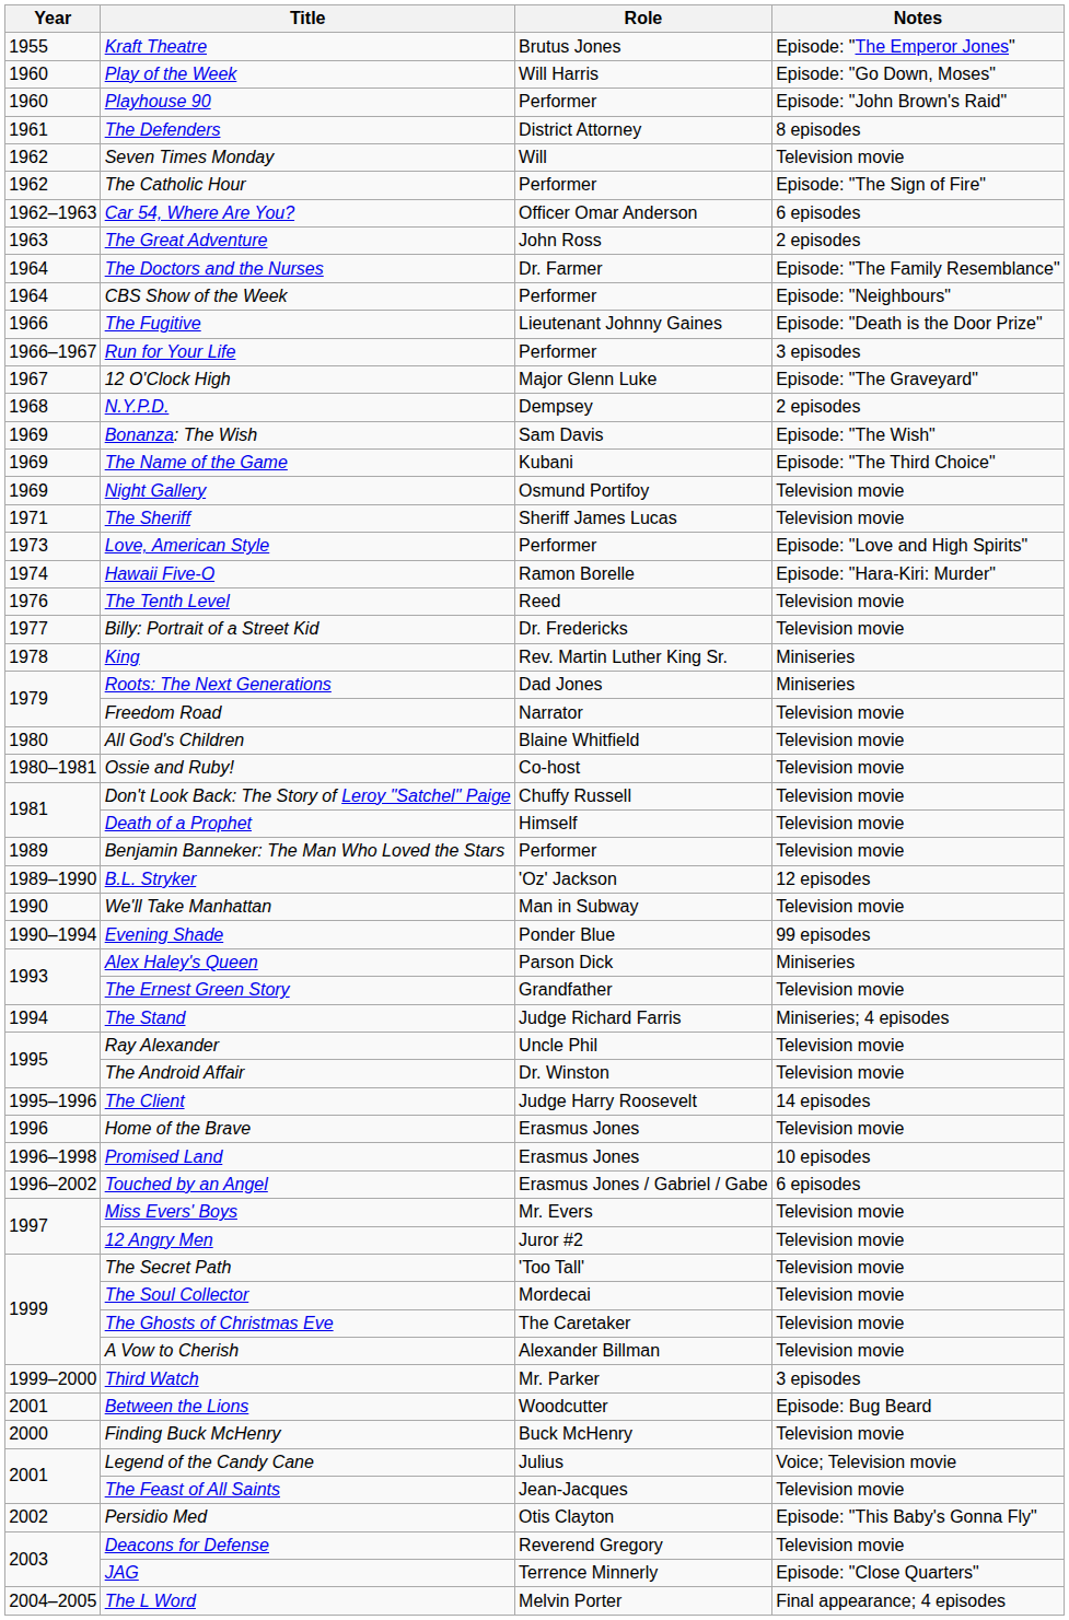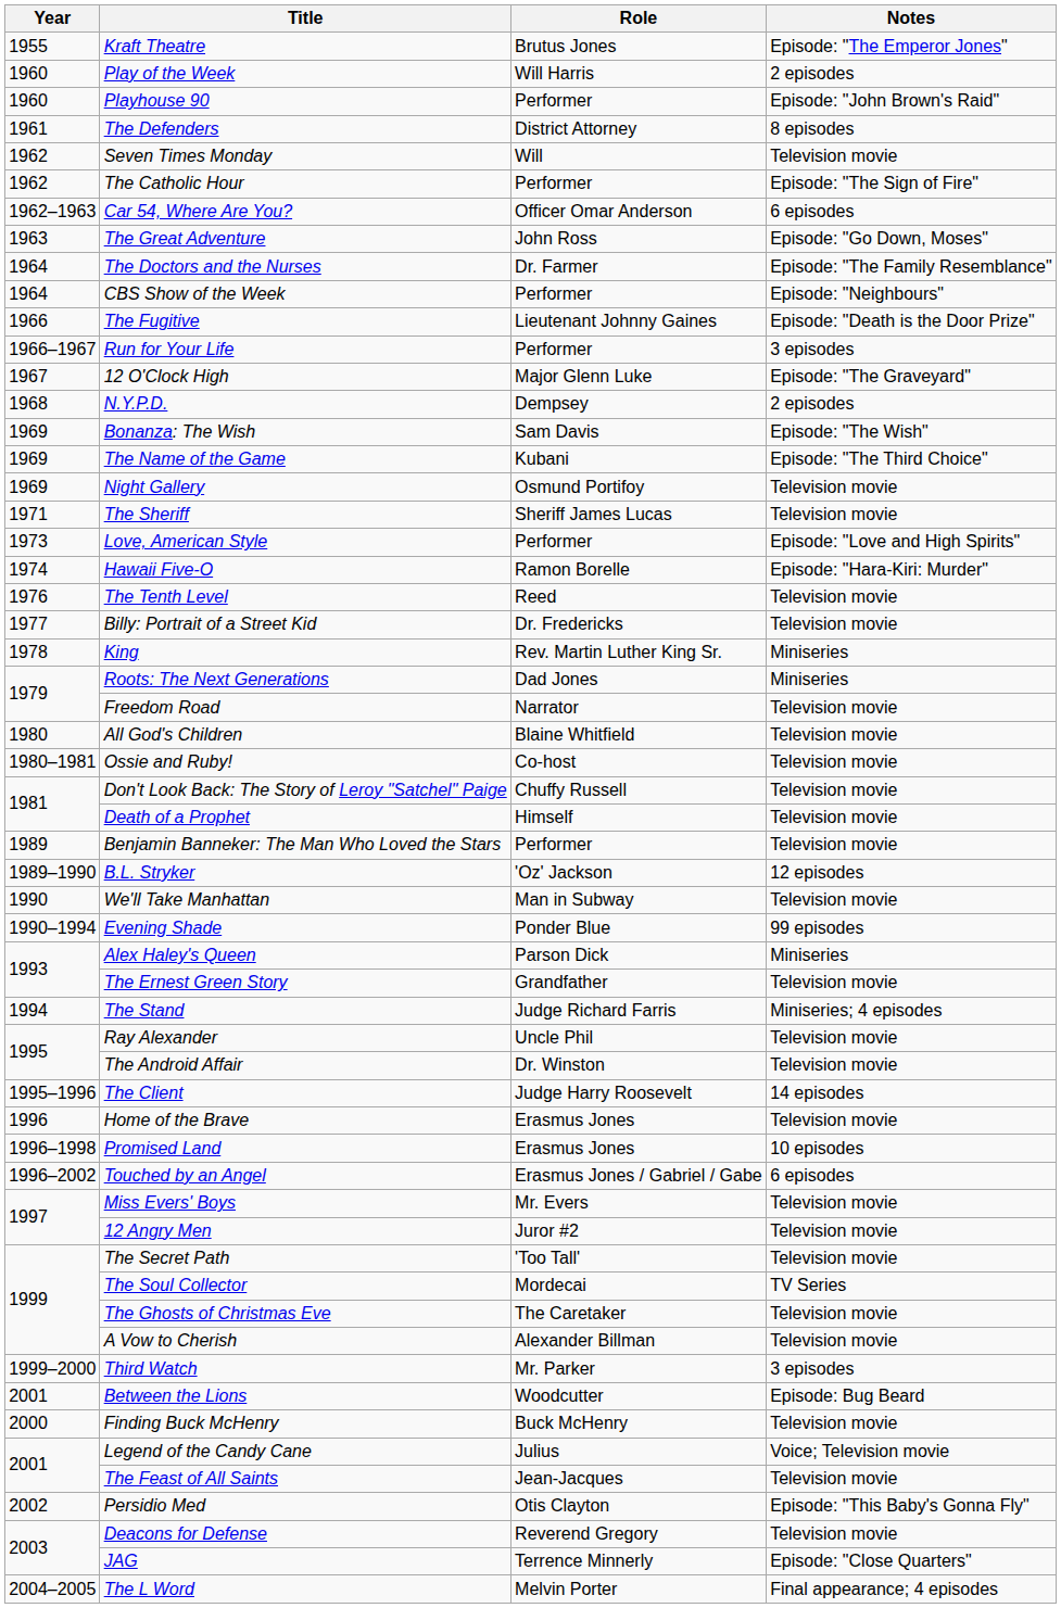 <table class="wikitable">
 <tr>
 <th>Year</th>
 <th>Title</th>
 <th>Role</th>
 <th>Notes</th>
 </tr>
 <tr>
 <td>1955</td>
 <td><em><a href='#'>Kraft Theatre</a></em></td>
 <td>Brutus Jones</td>
 <td>Episode: "<a href='#'>The Emperor Jones</a>"</td>
 </tr>
 <tr>
 <td>1960</td>
 <td><em><a href='#'>Play of the Week</a></em></td>
 <td>Will Harris</td>
-<td>Episode: "Go Down, Moses"</td>
+<td>2 episodes</td>
 </tr>
 <tr>
 <td>1960</td>
 <td><em><a href='#'>Playhouse 90</a></em></td>
 <td>Performer</td>
 <td>Episode: "John Brown's Raid"</td>
 </tr>
 <tr>
 <td>1961</td>
 <td><em><a href='#'>The Defenders</a></em></td>
 <td>District Attorney</td>
 <td>8 episodes</td>
 </tr>
 <tr>
 <td>1962</td>
 <td><em>Seven Times Monday</em></td>
 <td>Will</td>
 <td>Television movie</td>
 </tr>
 <tr>
 <td>1962</td>
 <td><em>The Catholic Hour</em></td>
 <td>Performer</td>
 <td>Episode: "The Sign of Fire"</td>
 </tr>
 <tr>
 <td>1962–1963</td>
 <td><em><a href='#'>Car 54, Where Are You?</a></em></td>
 <td>Officer Omar Anderson</td>
 <td>6 episodes</td>
 </tr>
 <tr>
 <td>1963</td>
 <td><em><a href='#'>The Great Adventure</a></em></td>
 <td>John Ross</td>
-<td>2 episodes</td>
+<td>Episode: "Go Down, Moses"</td>
 </tr>
 <tr>
 <td>1964</td>
 <td><em><a href='#'>The Doctors and the Nurses</a></em></td>
 <td>Dr. Farmer</td>
 <td>Episode: "The Family Resemblance"</td>
 </tr>
 <tr>
 <td>1964</td>
 <td><em>CBS Show of the Week</em></td>
 <td>Performer</td>
 <td>Episode: "Neighbours"</td>
 </tr>
 <tr>
 <td>1966</td>
 <td><em><a href='#'>The Fugitive</a></em></td>
 <td>Lieutenant Johnny Gaines</td>
 <td>Episode: "Death is the Door Prize"</td>
 </tr>
 <tr>
 <td>1966–1967</td>
 <td><em><a href='#'>Run for Your Life</a></em></td>
 <td>Performer</td>
 <td>3 episodes</td>
 </tr>
 <tr>
 <td>1967</td>
 <td><em>12 O'Clock High</em></td>
 <td>Major Glenn Luke</td>
 <td>Episode: "The Graveyard"</td>
 </tr>
 <tr>
 <td>1968</td>
 <td><em><a href='#'>N.Y.P.D.</a></em></td>
 <td>Dempsey</td>
 <td>2 episodes</td>
 </tr>
 <tr>
 <td>1969</td>
 <td><em><a href='#'>Bonanza</a>: The Wish</em></td>
 <td>Sam Davis</td>
 <td>Episode: "The Wish"</td>
 </tr>
 <tr>
 <td>1969</td>
 <td><em><a href='#'>The Name of the Game</a></em></td>
 <td>Kubani</td>
 <td>Episode: "The Third Choice"</td>
 </tr>
 <tr>
 <td>1969</td>
 <td><em><a href='#'>Night Gallery</a></em></td>
 <td>Osmund Portifoy</td>
 <td>Television movie</td>
 </tr>
 <tr>
 <td>1971</td>
 <td><em><a href='#'>The Sheriff</a></em></td>
 <td>Sheriff James Lucas</td>
 <td>Television movie</td>
 </tr>
 <tr>
 <td>1973</td>
 <td><em><a href='#'>Love, American Style</a></em></td>
 <td>Performer</td>
 <td>Episode: "Love and High Spirits"</td>
 </tr>
 <tr>
 <td>1974</td>
 <td><em><a href='#'>Hawaii Five-O</a></em></td>
 <td>Ramon Borelle</td>
 <td>Episode: "Hara-Kiri: Murder"</td>
 </tr>
 <tr>
 <td>1976</td>
 <td><em><a href='#'>The Tenth Level</a></em></td>
 <td>Reed</td>
 <td>Television movie</td>
 </tr>
 <tr>
 <td>1977</td>
 <td><em>Billy: Portrait of a Street Kid</em></td>
 <td>Dr. Fredericks</td>
 <td>Television movie</td>
 </tr>
 <tr>
 <td>1978</td>
 <td><em><a href='#'>King</a></em></td>
 <td>Rev. Martin Luther King Sr.</td>
 <td>Miniseries</td>
 </tr>
 <tr>
 <td rowspan=2>1979</td>
 <td><em><a href='#'>Roots: The Next Generations</a></em></td>
 <td>Dad Jones</td>
 <td>Miniseries</td>
 </tr>
 <tr>
 <td><em>Freedom Road</em></td>
 <td>Narrator</td>
 <td>Television movie</td>
 </tr>
 <tr>
 <td rowspan=1>1980</td>
 <td><em>All God's Children</em></td>
 <td>Blaine Whitfield</td>
 <td>Television movie</td>
 </tr>
 <tr>
 <td>1980–1981</td>
 <td><em>Ossie and Ruby!</em></td>
 <td>Co-host</td>
 <td>Television movie</td>
 </tr>
 <tr>
 <td rowspan=2>1981</td>
 <td><em>Don't Look Back: The Story of <a href='#'>Leroy "Satchel" Paige</a></em></td>
 <td>Chuffy Russell</td>
 <td>Television movie</td>
 </tr>
 <tr>
 <td><em><a href='#'>Death of a Prophet</a></em></td>
 <td>Himself</td>
 <td>Television movie</td>
 </tr>
 <tr>
 <td>1989</td>
 <td><em>Benjamin Banneker: The Man Who Loved the Stars</em></td>
 <td>Performer</td>
 <td>Television movie </td>
 </tr>
 <tr>
 <td>1989–1990</td>
 <td><em><a href='#'>B.L. Stryker</a></em></td>
 <td>'Oz' Jackson</td>
 <td>12 episodes</td>
 </tr>
 <tr>
 <td>1990</td>
 <td><em>We'll Take Manhattan</em></td>
 <td>Man in Subway</td>
 <td>Television movie</td>
 </tr>
 <tr>
 <td>1990–1994</td>
 <td><em><a href='#'>Evening Shade</a></em></td>
 <td>Ponder Blue</td>
 <td>99 episodes</td>
 </tr>
 <tr>
 <td rowspan=2>1993</td>
 <td><em><a href='#'>Alex Haley's Queen</a></em></td>
 <td>Parson Dick</td>
 <td>Miniseries</td>
 </tr>
 <tr>
 <td><em><a href='#'>The Ernest Green Story</a></em></td>
 <td>Grandfather</td>
 <td>Television movie</td>
 </tr>
 <tr>
 <td>1994</td>
 <td><em><a href='#'>The Stand</a></em></td>
 <td>Judge Richard Farris</td>
 <td>Miniseries; 4 episodes</td>
 </tr>
 <tr>
 <td rowspan=2>1995</td>
 <td><em>Ray Alexander</em></td>
 <td>Uncle Phil</td>
 <td>Television movie</td>
 </tr>
 <tr>
 <td><em>The Android Affair</em></td>
 <td>Dr. Winston</td>
 <td>Television movie</td>
 </tr>
 <tr>
 <td>1995–1996</td>
 <td><em><a href='#'>The Client</a></em></td>
 <td>Judge Harry Roosevelt</td>
 <td>14 episodes</td>
 </tr>
 <tr>
 <td>1996</td>
 <td><em>Home of the Brave</em></td>
 <td>Erasmus Jones</td>
 <td>Television movie</td>
 </tr>
 <tr>
 <td>1996–1998</td>
 <td><em><a href='#'>Promised Land</a></em></td>
 <td>Erasmus Jones</td>
 <td>10 episodes</td>
 </tr>
 <tr>
 <td>1996–2002</td>
 <td><em><a href='#'>Touched by an Angel</a></em></td>
 <td>Erasmus Jones / Gabriel / Gabe</td>
 <td>6 episodes</td>
 </tr>
 <tr>
 <td rowspan=2>1997</td>
 <td><em><a href='#'>Miss Evers' Boys</a></em></td>
 <td>Mr. Evers</td>
 <td>Television movie</td>
 </tr>
 <tr>
 <td><em><a href='#'>12 Angry Men</a></em></td>
 <td>Juror #2</td>
 <td>Television movie</td>
 </tr>
 <tr>
 <td rowspan=4>1999</td>
 <td><em>The Secret Path</em></td>
 <td>'Too Tall'</td>
 <td>Television movie</td>
 </tr>
 <tr>
 <td><em><a href='#'>The Soul Collector</a></em></td>
 <td>Mordecai</td>
-<td>Television movie</td>
+<td>TV Series</td>
 </tr>
 <tr>
 <td><em><a href='#'>The Ghosts of Christmas Eve</a></em></td>
 <td>The Caretaker</td>
 <td>Television movie</td>
 </tr>
 <tr>
 <td><em>A Vow to Cherish</em></td>
 <td>Alexander Billman</td>
 <td>Television movie</td>
 </tr>
 <tr>
 <td>1999–2000</td>
 <td><em><a href='#'>Third Watch</a></em></td>
 <td>Mr. Parker</td>
 <td>3 episodes</td>
 </tr>
 <tr>
 <td>2001</td>
 <td><em><a href='#'>Between the Lions</a></em></td>
 <td>Woodcutter</td>
 <td>Episode: Bug Beard</td>
 </tr>
 <tr>
 <td>2000</td>
 <td><em>Finding Buck McHenry</em></td>
 <td>Buck McHenry</td>
 <td>Television movie</td>
 </tr>
 <tr>
 <td rowspan=2>2001</td>
 <td><em>Legend of the Candy Cane</em></td>
 <td>Julius</td>
 <td>Voice; Television movie</td>
 </tr>
 <tr>
 <td><em><a href='#'>The Feast of All Saints</a></em></td>
 <td>Jean-Jacques</td>
 <td>Television movie</td>
 </tr>
 <tr>
 <td>2002</td>
 <td><em>Persidio Med</em></td>
 <td>Otis Clayton</td>
 <td>Episode: "This Baby's Gonna Fly"</td>
 </tr>
 <tr>
 <td rowspan=2>2003</td>
 <td><em><a href='#'>Deacons for Defense</a></em></td>
 <td>Reverend Gregory</td>
 <td>Television movie</td>
 </tr>
 <tr>
 <td><em><a href='#'>JAG</a></em></td>
 <td>Terrence Minnerly</td>
 <td>Episode: "Close Quarters"</td>
 </tr>
 <tr>
 <td>2004–2005</td>
 <td><em><a href='#'>The L Word</a></em></td>
 <td>Melvin Porter</td>
 <td>Final appearance; 4 episodes</td>
 </tr>
 <tr>
 </tr>
 </table>
